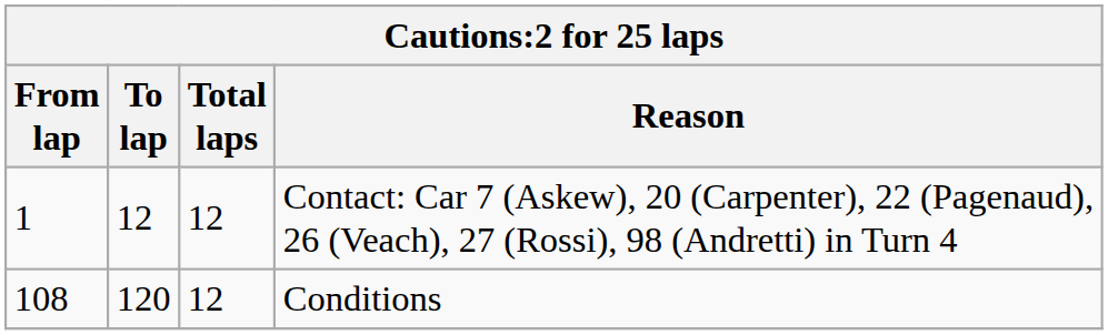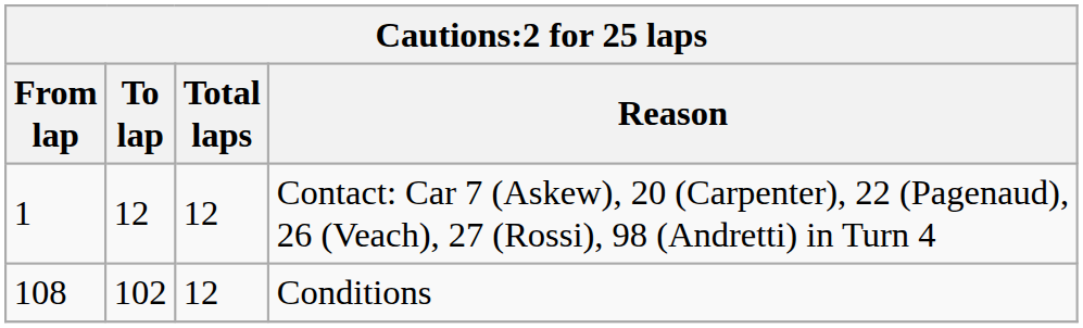 <table class="wikitable" style="font-size: 95%">
 <tr>
 <th colspan=4>Cautions:2 for 25 laps</th>
 </tr>
 <tr>
 <th>From<br>lap</th>
 <th>To<br>lap</th>
 <th>Total<br>laps</th>
 <th>Reason</th>
 </tr>
 <tr>
 <td>1</td>
 <td>12</td>
 <td>12</td>
 <td>Contact: Car 7 (Askew), 20 (Carpenter), 22 (Pagenaud),<br> 26 (Veach), 27 (Rossi), 98 (Andretti) in Turn 4</td>
 </tr>
 <tr>
 <td>108</td>
-<td>120</td>
+<td>102</td>
 <td>12</td>
 <td>Conditions</td>
 </tr>
 <tr>
 </tr>
 </table>
